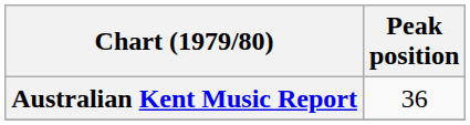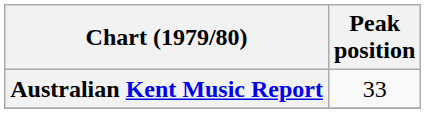 <table class="wikitable sortable plainrowheaders">
 <tr>
 <th scope="col">Chart (1979/80)</th>
 <th scope="col">Peak<br>position</th>
 </tr>
 <tr>
 <th scope="row">Australian <a href='#'>Kent Music Report</a></th>
-<td style="text-align:center;">36</td>
+<td style="text-align:center;">33</td>
 </tr>
 <tr>
 </tr>
 </table>
